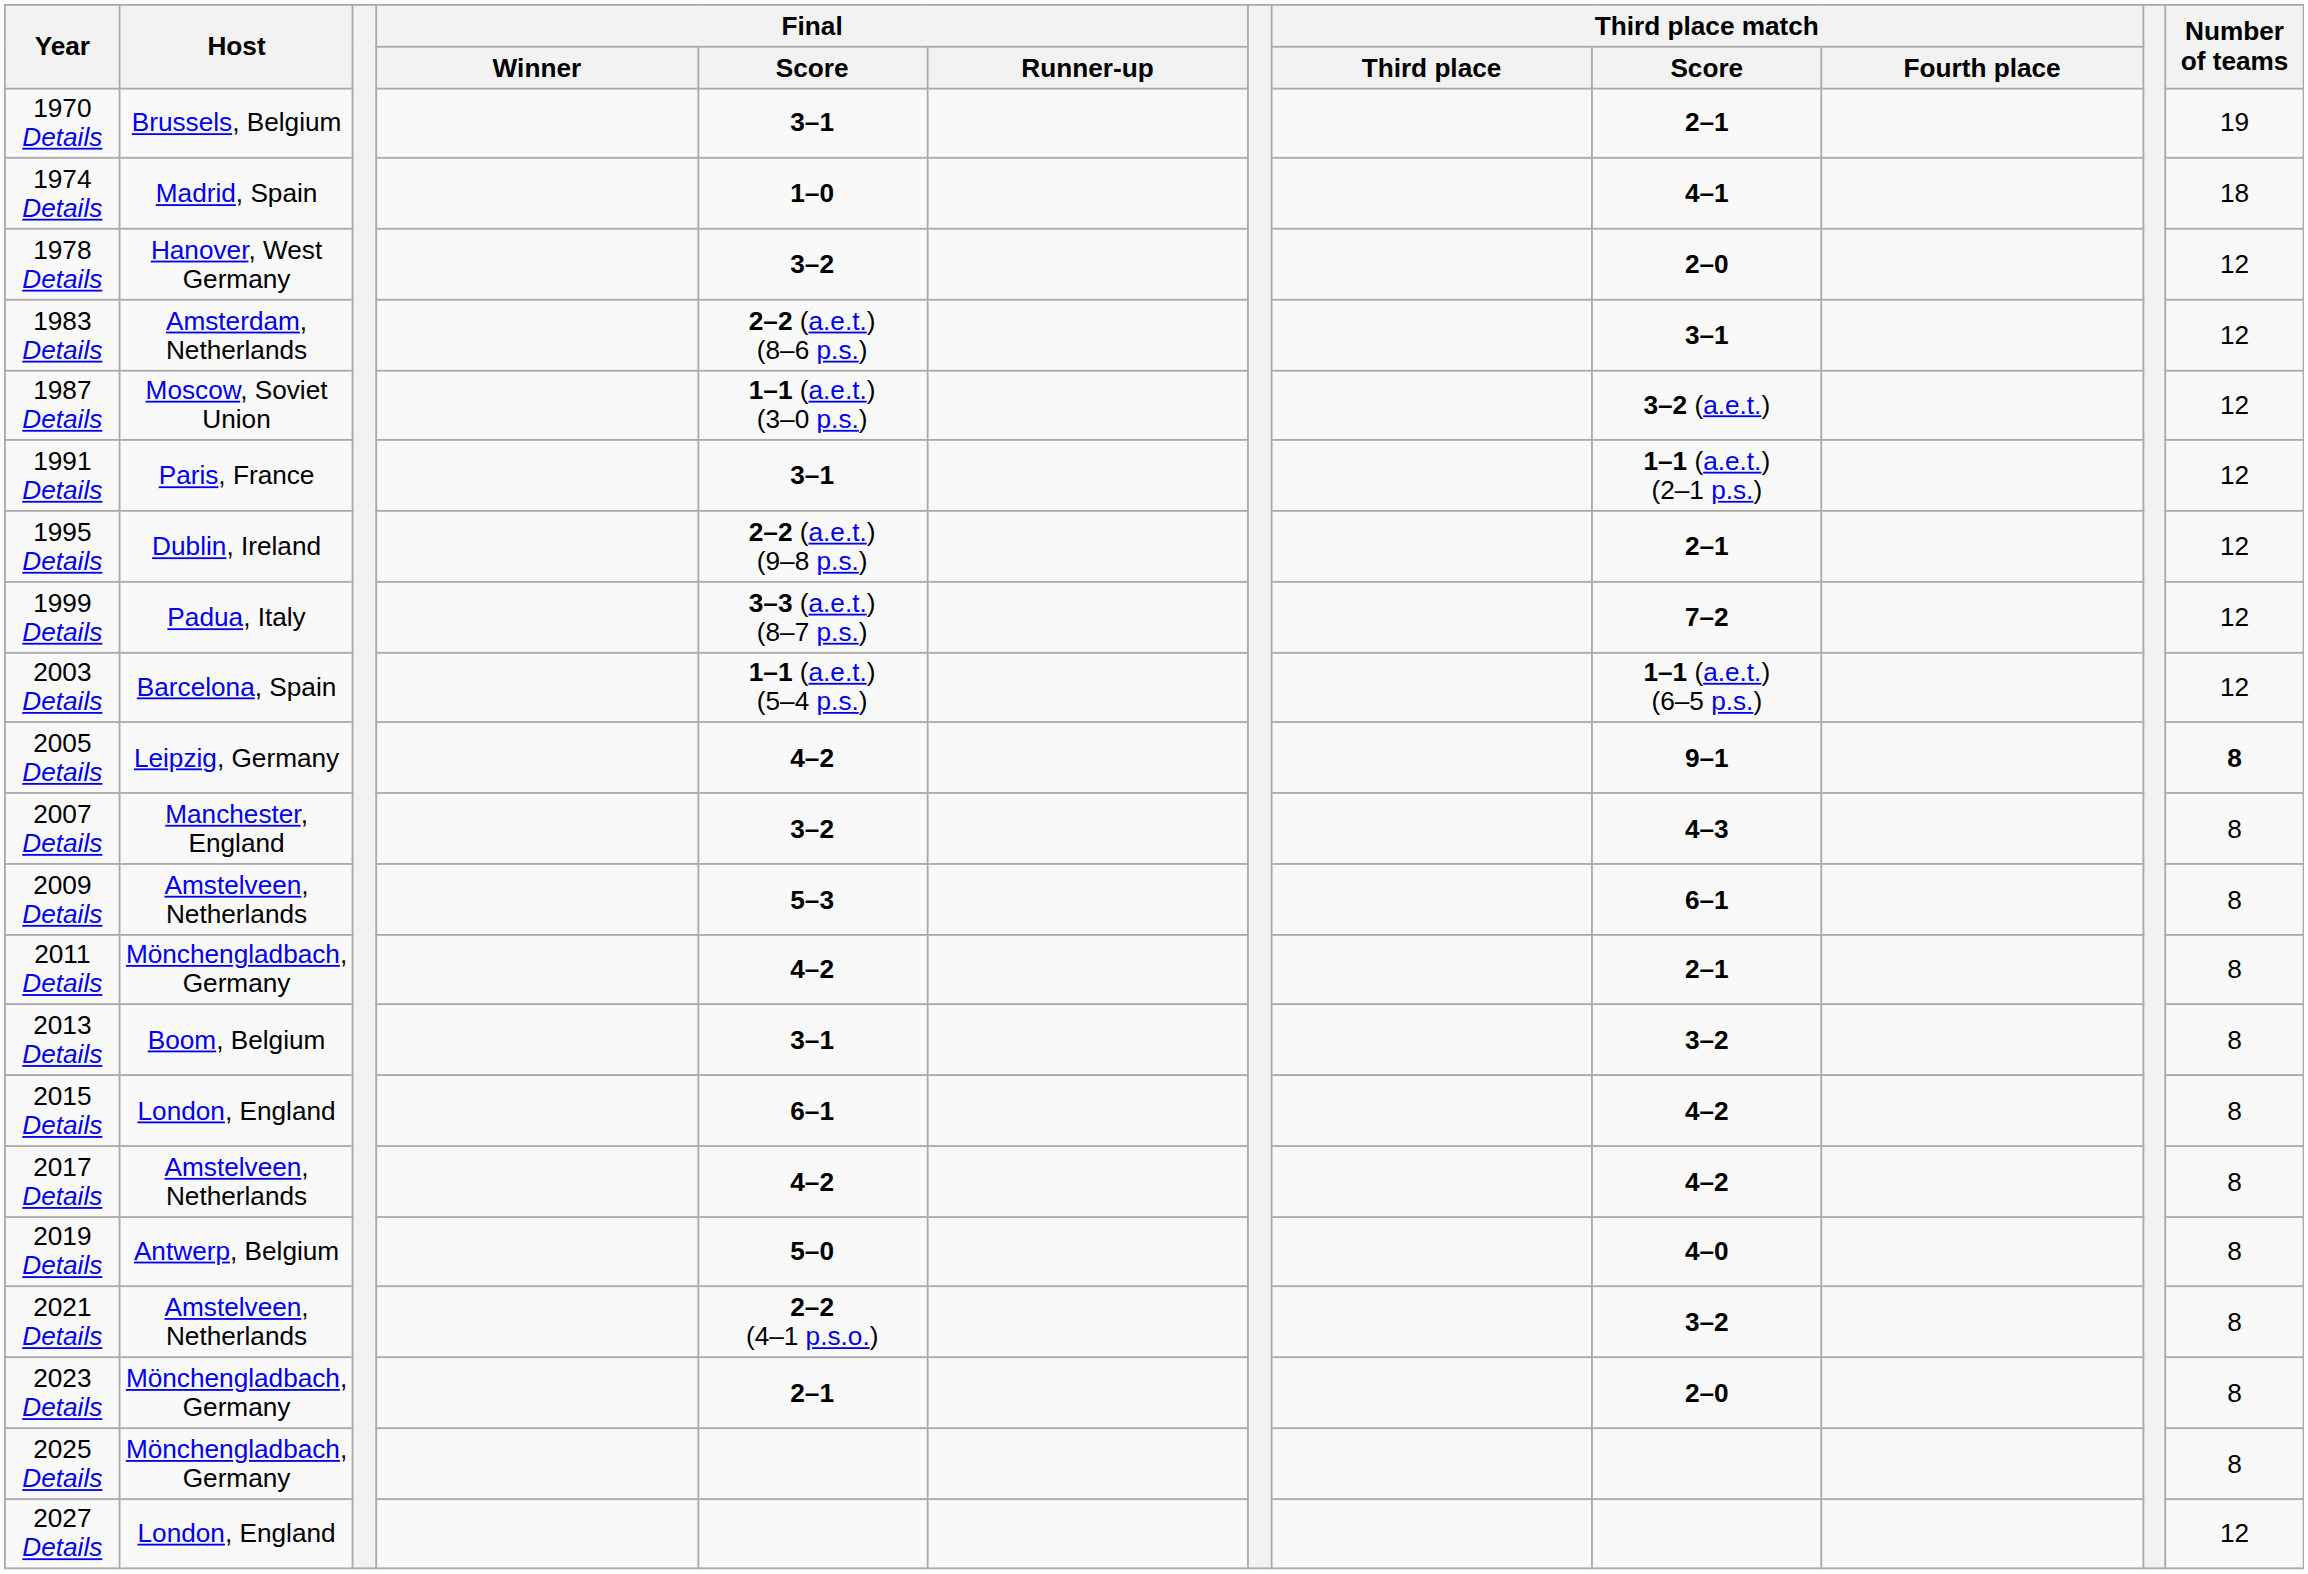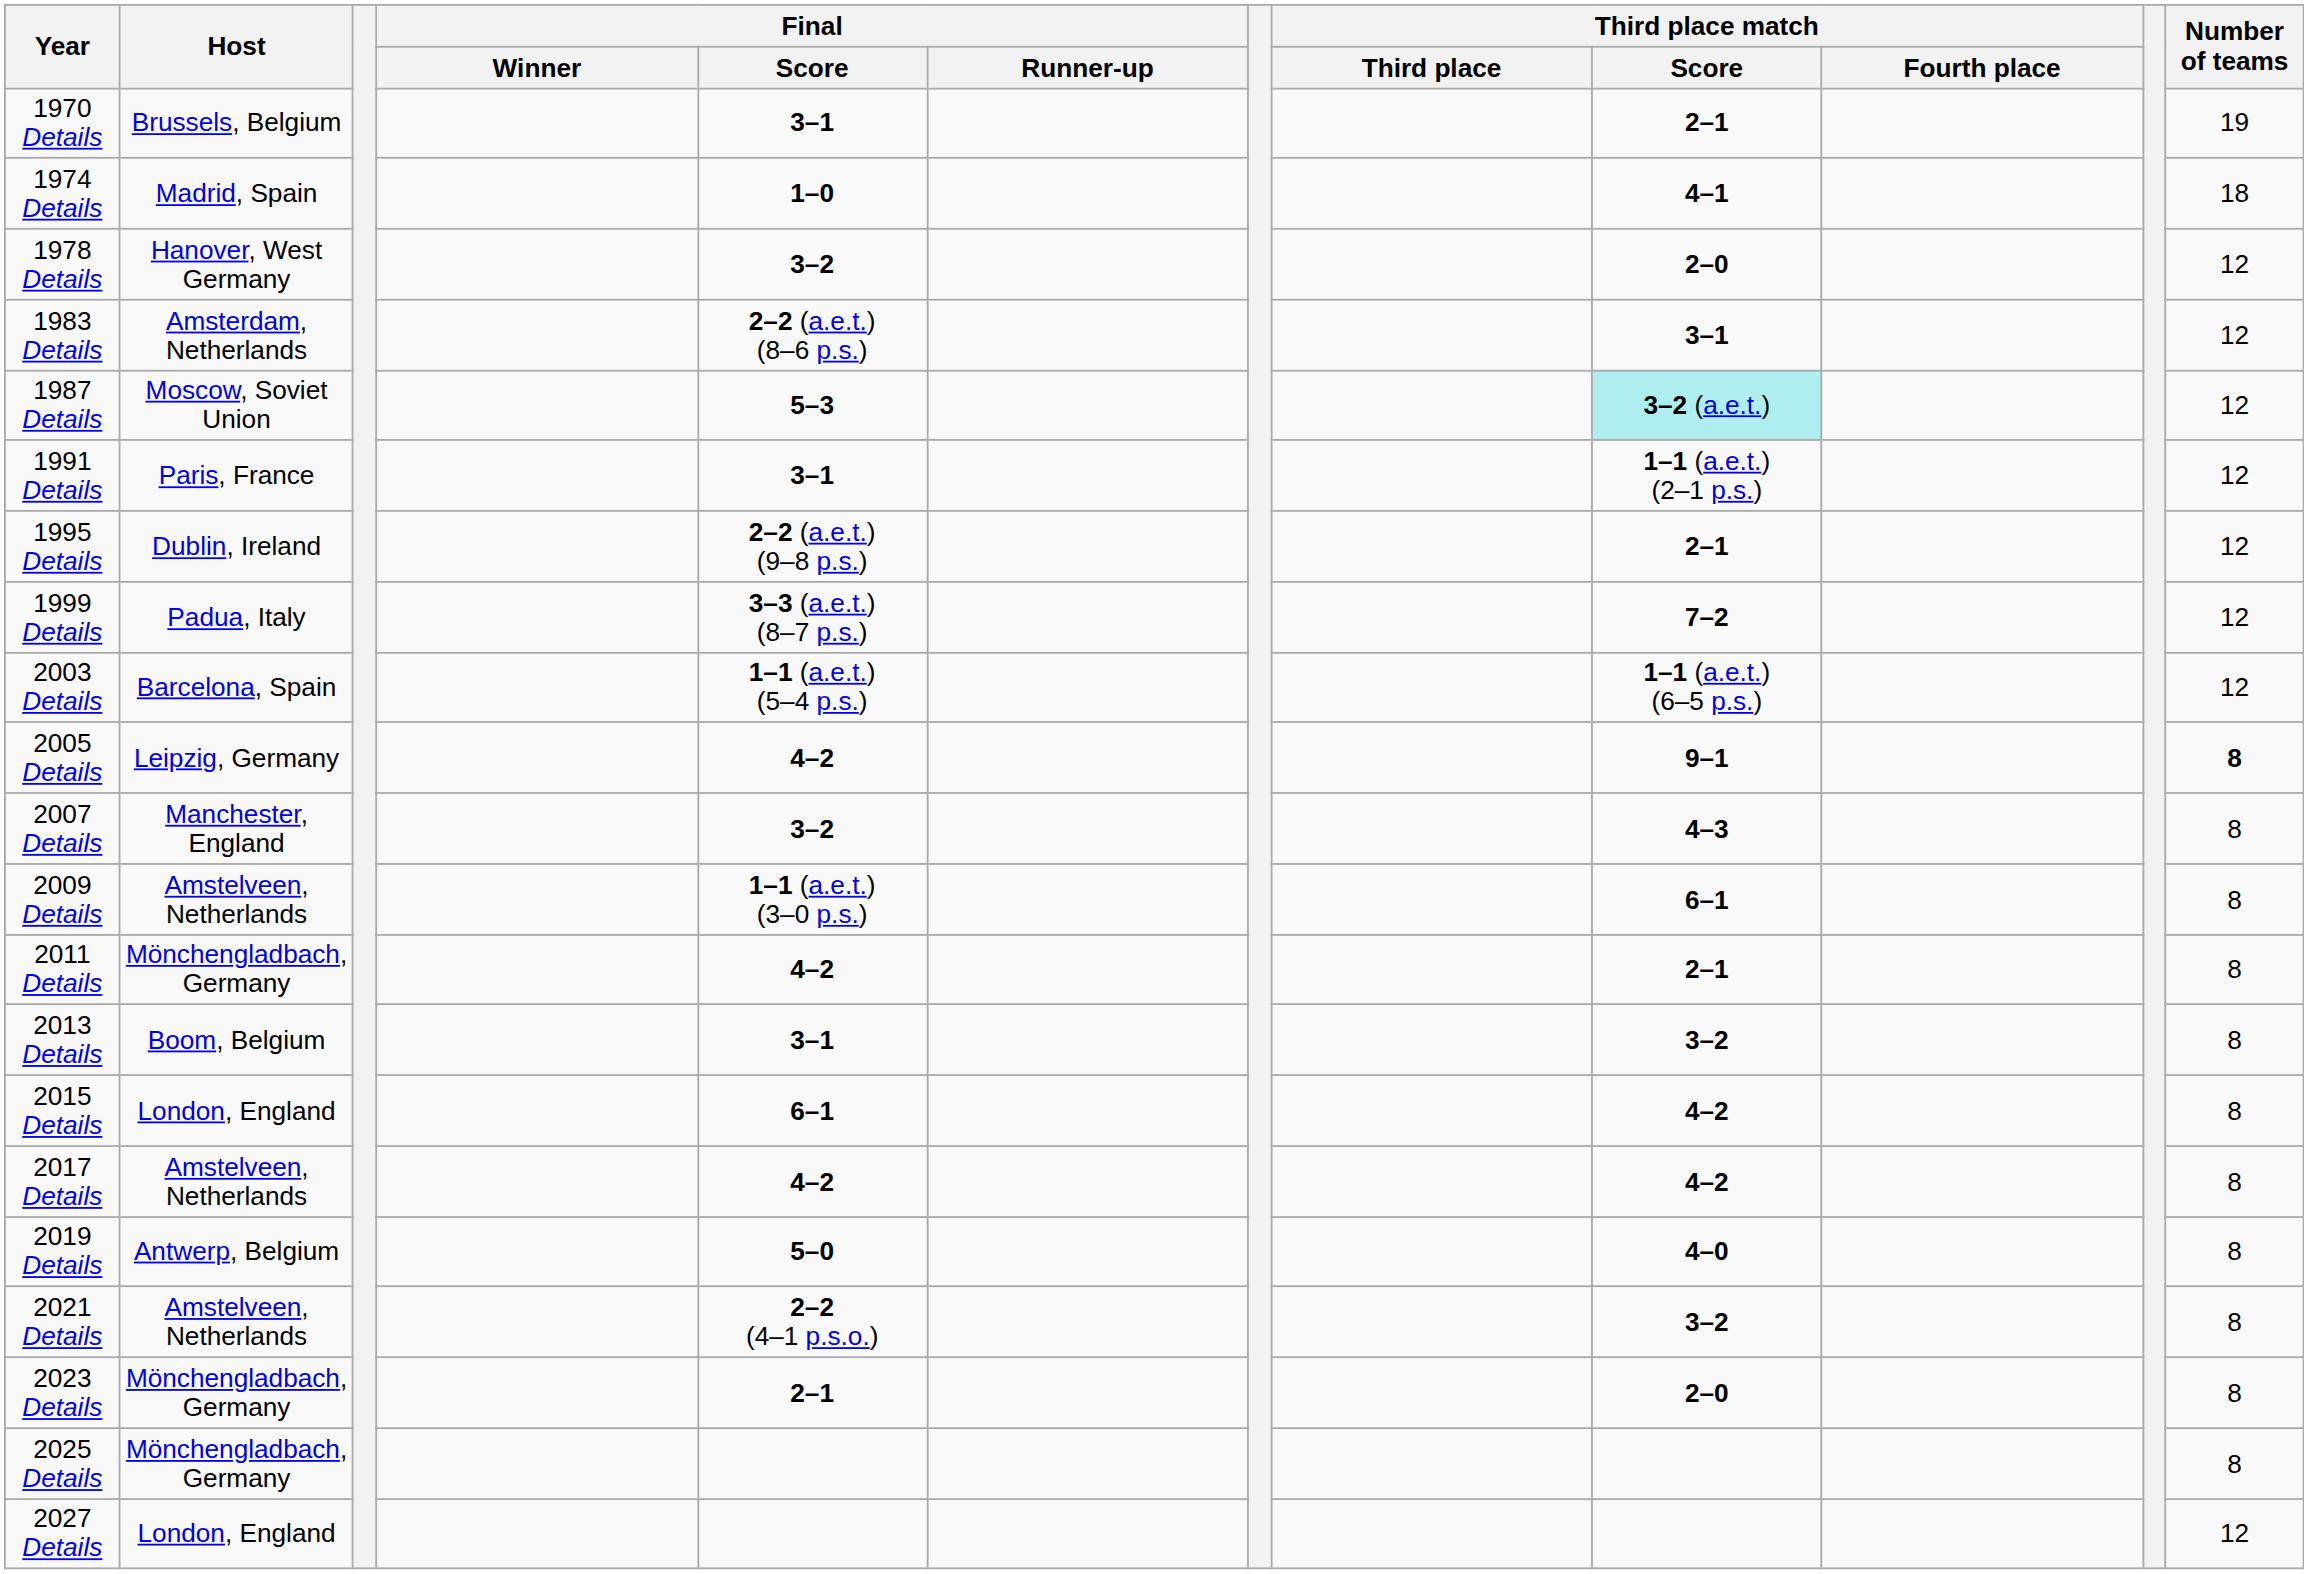 <table class="wikitable" style="text-align:center;width:100%; font-size:90%;">
 <tr>
 <th rowspan=2 width=5%>Year</th>
 <th rowspan=2 width=10%>Host</th>
 <th width=1% rowspan=23></th>
 <th colspan=3>Final</th>
 <th width=1% rowspan=23></th>
 <th colspan=3>Third place match</th>
 <th width=1% rowspan=23></th>
 <th width=6% rowspan=2>Number of teams</th>
 </tr>
 <tr>
 <th width=14%>Winner</th>
 <th width=10%>Score</th>
 <th width=14%>Runner-up</th>
 <th width=14%>Third place</th>
 <th width=10%>Score</th>
 <th width=14%>Fourth place</th>
 </tr>
 <tr>
 <td>1970 <br> <em><a href='#'>Details</a></em></td>
 <td><a href='#'>Brussels</a>, Belgium</td>
 <td><strong></strong></td>
 <td><strong>3–1</strong></td>
 <td></td>
 <td></td>
 <td><strong>2–1</strong></td>
 <td></td>
 <td>19</td>
 </tr>
 <tr>
 <td>1974 <br> <em><a href='#'>Details</a></em></td>
 <td><a href='#'>Madrid</a>, Spain</td>
 <td><strong></strong></td>
 <td><strong>1–0</strong></td>
 <td></td>
 <td></td>
 <td><strong>4–1</strong></td>
 <td></td>
 <td>18</td>
 </tr>
 <tr>
 <td>1978 <br> <em><a href='#'>Details</a></em></td>
 <td><a href='#'>Hanover</a>, West Germany</td>
 <td><strong></strong></td>
 <td><strong>3–2</strong></td>
 <td></td>
 <td></td>
 <td><strong>2–0</strong></td>
 <td></td>
 <td>12</td>
 </tr>
 <tr>
 <td>1983 <br> <em><a href='#'>Details</a></em></td>
 <td><a href='#'>Amsterdam</a>, Netherlands</td>
 <td><strong></strong></td>
 <td><strong>2–2</strong> (<a href='#'>a.e.t.</a>)<br>(8–6 <a href='#'>p.s.</a>)</td>
 <td></td>
 <td></td>
 <td><strong>3–1</strong></td>
 <td></td>
 <td>12</td>
 </tr>
 <tr>
 <td>1987 <br> <em><a href='#'>Details</a></em></td>
 <td><a href='#'>Moscow</a>, Soviet Union</td>
 <td><strong></strong></td>
-<td><strong>1–1</strong> (<a href='#'>a.e.t.</a>)<br>(3–0 <a href='#'>p.s.</a>)</td>
+<td><strong>5–3</strong></td>
 <td></td>
 <td></td>
-<td><strong>3–2</strong> (<a href='#'>a.e.t.</a>)</td>
+<td style="background: paleturquoise;"><strong>3–2</strong> (<a href='#'>a.e.t.</a>)</td>
 <td></td>
 <td>12</td>
 </tr>
 <tr>
 <td>1991 <br> <em><a href='#'>Details</a></em></td>
 <td><a href='#'>Paris</a>, France</td>
 <td><strong></strong></td>
 <td><strong>3–1</strong></td>
 <td></td>
 <td></td>
 <td><strong>1–1</strong> (<a href='#'>a.e.t.</a>)<br>(2–1 <a href='#'>p.s.</a>)</td>
 <td></td>
 <td>12</td>
 </tr>
 <tr>
 <td>1995 <br> <em><a href='#'>Details</a></em></td>
 <td><a href='#'>Dublin</a>, Ireland</td>
 <td><strong></strong></td>
 <td><strong>2–2</strong> (<a href='#'>a.e.t.</a>)<br>(9–8 <a href='#'>p.s.</a>)</td>
 <td></td>
 <td></td>
 <td><strong>2–1</strong></td>
 <td></td>
 <td>12</td>
 </tr>
 <tr>
 <td>1999 <br> <em><a href='#'>Details</a></em></td>
 <td><a href='#'>Padua</a>, Italy</td>
 <td><strong></strong></td>
 <td><strong>3–3</strong> (<a href='#'>a.e.t.</a>)<br>(8–7 <a href='#'>p.s.</a>)</td>
 <td></td>
 <td></td>
 <td><strong>7–2</strong></td>
 <td></td>
 <td>12</td>
 </tr>
 <tr>
 <td>2003 <br> <em><a href='#'>Details</a></em></td>
 <td><a href='#'>Barcelona</a>, Spain</td>
 <td><strong></strong></td>
 <td><strong>1–1</strong> (<a href='#'>a.e.t.</a>)<br>(5–4 <a href='#'>p.s.</a>)</td>
 <td></td>
 <td></td>
 <td><strong>1–1</strong> (<a href='#'>a.e.t.</a>)<br>(6–5 <a href='#'>p.s.</a>)</td>
 <td></td>
 <td>12</td>
 </tr>
 <tr>
 <td>2005 <br> <em><a href='#'>Details</a></em></td>
 <td><a href='#'>Leipzig</a>, Germany</td>
 <td><strong></strong></td>
 <td><strong>4–2</strong></td>
 <td></td>
 <td></td>
 <td><strong>9–1</strong></td>
 <td></td>
 <td><strong>8</strong></td>
 </tr>
 <tr>
 <td>2007 <br> <em><a href='#'>Details</a></em></td>
 <td><a href='#'>Manchester</a>, England</td>
 <td><strong></strong></td>
 <td><strong>3–2</strong></td>
 <td></td>
 <td></td>
 <td><strong>4–3</strong></td>
 <td></td>
 <td>8</td>
 </tr>
 <tr>
 <td>2009 <br> <em><a href='#'>Details</a></em></td>
 <td><a href='#'>Amstelveen</a>, Netherlands</td>
 <td><strong></strong></td>
-<td><strong>5–3</strong></td>
+<td><strong>1–1</strong> (<a href='#'>a.e.t.</a>)<br>(3–0 <a href='#'>p.s.</a>)</td>
 <td></td>
 <td></td>
 <td><strong>6–1</strong></td>
 <td></td>
 <td>8</td>
 </tr>
 <tr>
 <td>2011 <br> <em><a href='#'>Details</a></em></td>
 <td><a href='#'>Mönchengladbach</a>, Germany</td>
 <td><strong></strong></td>
 <td><strong>4–2</strong></td>
 <td></td>
 <td></td>
 <td><strong>2–1</strong></td>
 <td></td>
 <td>8</td>
 </tr>
 <tr>
 <td>2013 <br> <em><a href='#'>Details</a></em></td>
 <td><a href='#'>Boom</a>, Belgium</td>
 <td><strong></strong></td>
 <td><strong>3–1</strong></td>
 <td></td>
 <td></td>
 <td><strong>3–2</strong></td>
 <td></td>
 <td>8</td>
 </tr>
 <tr>
 <td>2015 <br> <em><a href='#'>Details</a></em></td>
 <td><a href='#'>London</a>, England</td>
 <td><strong></strong></td>
 <td><strong>6–1</strong></td>
 <td></td>
 <td></td>
 <td><strong>4–2</strong></td>
 <td></td>
 <td>8</td>
 </tr>
 <tr>
 <td>2017 <br> <em><a href='#'>Details</a></em></td>
 <td><a href='#'>Amstelveen</a>, Netherlands</td>
 <td><strong></strong></td>
 <td><strong>4–2</strong></td>
 <td></td>
 <td></td>
 <td><strong>4–2</strong></td>
 <td></td>
 <td>8</td>
 </tr>
 <tr>
 <td>2019 <br> <em><a href='#'>Details</a></em></td>
 <td><a href='#'>Antwerp</a>, Belgium</td>
 <td><strong></strong></td>
 <td><strong>5–0</strong></td>
 <td></td>
 <td></td>
 <td><strong>4–0</strong></td>
 <td></td>
 <td>8</td>
 </tr>
 <tr>
 <td>2021 <br> <em><a href='#'>Details</a></em></td>
 <td><a href='#'>Amstelveen</a>, Netherlands</td>
 <td><strong></strong></td>
 <td><strong>2–2</strong><br>(4–1 <a href='#'>p.s.o.</a>)</td>
 <td></td>
 <td></td>
 <td><strong>3–2</strong></td>
 <td></td>
 <td>8</td>
 </tr>
 <tr>
 <td>2023<br><em><a href='#'>Details</a></em></td>
 <td><a href='#'>Mönchengladbach</a>, Germany</td>
 <td><strong></strong></td>
 <td><strong>2–1</strong></td>
 <td></td>
 <td></td>
 <td><strong>2–0</strong></td>
 <td></td>
 <td>8</td>
 </tr>
 <tr>
 <td>2025<br><em><a href='#'>Details</a></em></td>
 <td><a href='#'>Mönchengladbach</a>, Germany</td>
 <td></td>
 <td></td>
 <td></td>
 <td></td>
 <td></td>
 <td></td>
 <td>8</td>
 </tr>
 <tr>
 <td>2027<br><em><a href='#'>Details</a></em></td>
 <td><a href='#'>London</a>, England</td>
 <td></td>
 <td></td>
 <td></td>
 <td></td>
 <td></td>
 <td></td>
 <td>12</td>
 </tr>
 </table>
